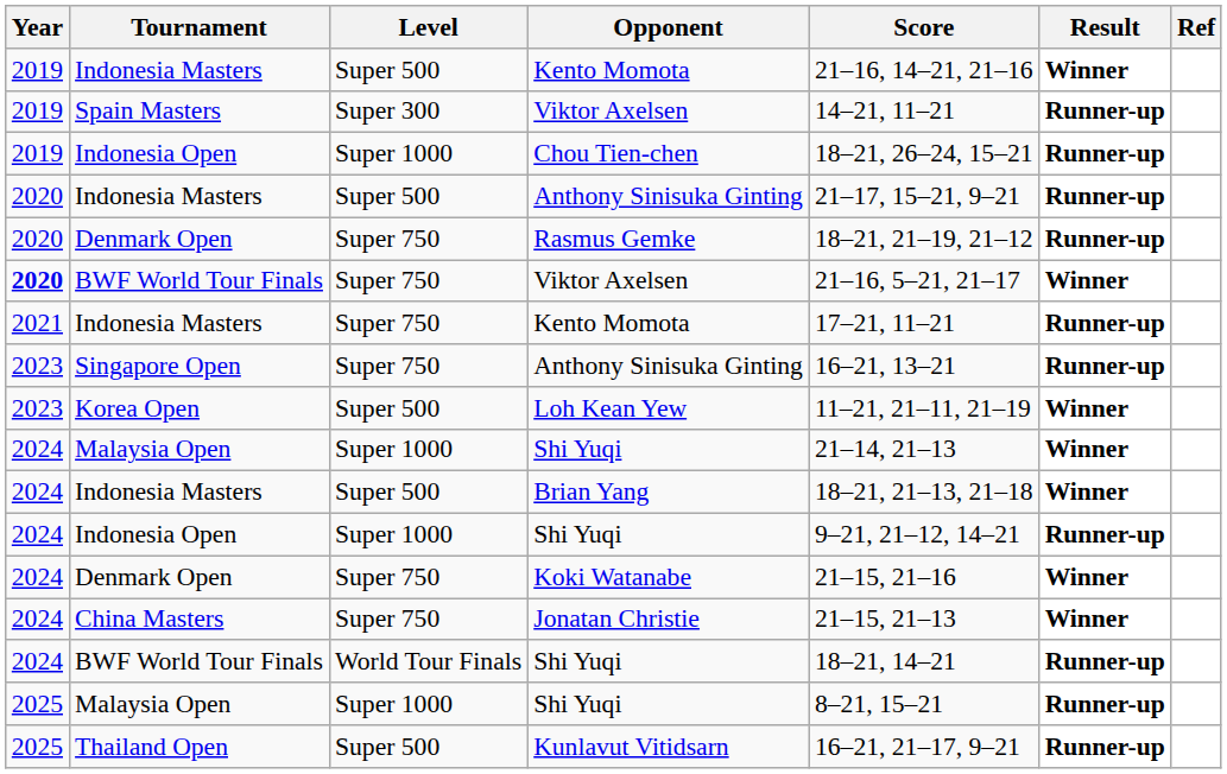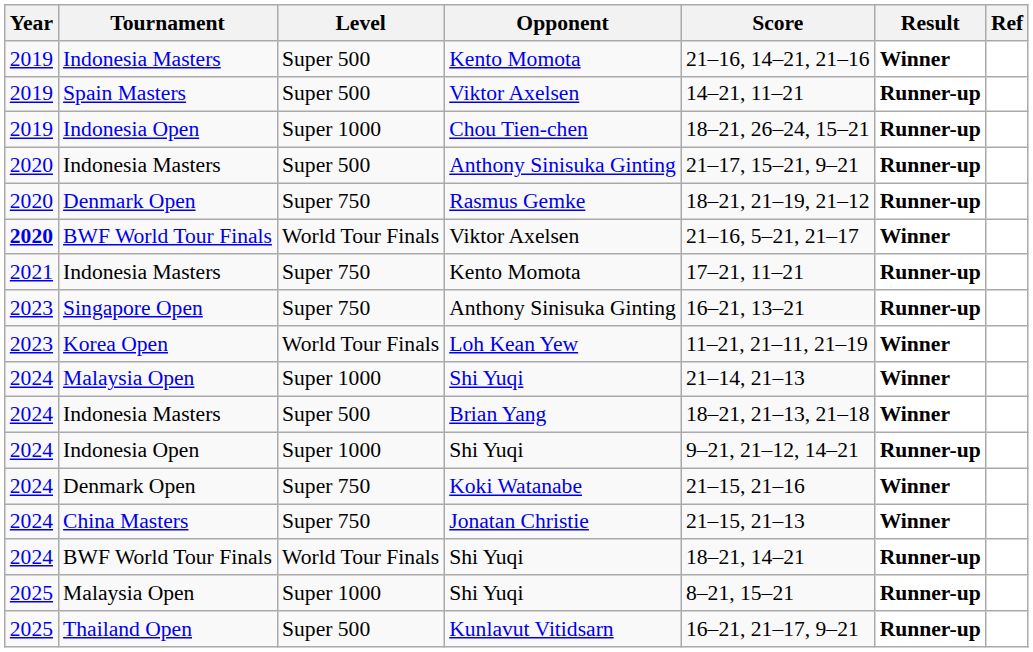 <table class="sortable wikitable" style="font-size: 90%;">
 <tr>
 <th>Year</th>
 <th>Tournament</th>
 <th>Level</th>
 <th>Opponent</th>
 <th>Score</th>
 <th>Result</th>
 <th>Ref</th>
 </tr>
 <tr>
 <td align="center"><a href='#'>2019</a></td>
 <td align="left"><a href='#'>Indonesia Masters</a></td>
 <td align="left">Super 500</td>
 <td align="left"> <a href='#'>Kento Momota</a></td>
 <td align="left">21–16, 14–21, 21–16</td>
 <td style="text-align:left; background:white"> <strong>Winner</strong></td>
 <td style="text-align:center; background:white"></td>
 </tr>
 <tr>
 <td align="center"><a href='#'>2019</a></td>
 <td align="left"><a href='#'>Spain Masters</a></td>
-<td align="left">Super 300</td>
+<td align="left">Super 500</td>
 <td align="left"> <a href='#'>Viktor Axelsen</a></td>
 <td align="left">14–21, 11–21</td>
 <td style="text-align:left; background:white"> <strong>Runner-up</strong></td>
 <td style="text-align:center; background:white"></td>
 </tr>
 <tr>
 <td align="center"><a href='#'>2019</a></td>
 <td align="left"><a href='#'>Indonesia Open</a></td>
 <td align="left">Super 1000</td>
 <td align="left"> <a href='#'>Chou Tien-chen</a></td>
 <td align="left">18–21, 26–24, 15–21</td>
 <td style="text-align:left; background:white"> <strong>Runner-up</strong></td>
 <td style="text-align:center; background:white"></td>
 </tr>
 <tr>
 <td align="center"><a href='#'>2020</a></td>
 <td align="left">Indonesia Masters</td>
 <td align="left">Super 500</td>
 <td align="left"> <a href='#'>Anthony Sinisuka Ginting</a></td>
 <td align="left">21–17, 15–21, 9–21</td>
 <td style="text-align:left; background:white"> <strong>Runner-up</strong></td>
 <td style="text-align:center; background:white"></td>
 </tr>
 <tr>
 <td align="center"><a href='#'>2020</a></td>
 <td align="left"><a href='#'>Denmark Open</a></td>
 <td align="left">Super 750</td>
 <td align="left"> <a href='#'>Rasmus Gemke</a></td>
 <td align="left">18–21, 21–19, 21–12</td>
 <td style="text-align:left; background:white"> <strong>Runner-up</strong></td>
 <td style="text-align:center; background:white"></td>
 </tr>
 <tr>
 <td align="center"><strong><a href='#'>2020</a></strong></td>
 <td align="left"><a href='#'>BWF World Tour Finals</a></td>
-<td align="left">Super 750</td>
+<td align="left">World Tour Finals</td>
 <td align="left"> Viktor Axelsen</td>
 <td align="left">21–16, 5–21, 21–17</td>
 <td style="text-align:left; background:white"> <strong>Winner</strong></td>
 <td style="text-align:center; background:white"></td>
 </tr>
 <tr>
 <td align="center"><a href='#'>2021</a></td>
 <td align="left">Indonesia Masters</td>
 <td align="left">Super 750</td>
 <td align="left"> Kento Momota</td>
 <td align="left">17–21, 11–21</td>
 <td style="text-align:left; background:white"> <strong>Runner-up</strong></td>
 <td style="text-align:center; background:white"></td>
 </tr>
 <tr>
 <td align="center"><a href='#'>2023</a></td>
 <td align="left"><a href='#'>Singapore Open</a></td>
 <td align="left">Super 750</td>
 <td align="left"> Anthony Sinisuka Ginting</td>
 <td align="left">16–21, 13–21</td>
 <td style="text-align:left; background:white"> <strong>Runner-up</strong></td>
 <td style="text-align:center; background:white"></td>
 </tr>
 <tr>
 <td align="center"><a href='#'>2023</a></td>
 <td align="left"><a href='#'>Korea Open</a></td>
-<td align="left">Super 500</td>
+<td align="left">World Tour Finals</td>
 <td align="left"> <a href='#'>Loh Kean Yew</a></td>
 <td algin="left">11–21, 21–11, 21–19</td>
 <td style="text-align:left; background:white"> <strong>Winner</strong></td>
 <td style="text-align:center; background:white"></td>
 </tr>
 <tr>
 <td align="center"><a href='#'>2024</a></td>
 <td align="left"><a href='#'>Malaysia Open</a></td>
 <td align="left">Super 1000</td>
 <td align="left"> <a href='#'>Shi Yuqi</a></td>
 <td align="left">21–14, 21–13</td>
 <td style="text-align:left; background:white"> <strong>Winner</strong></td>
 <td style="text-align:center; background:white"></td>
 </tr>
 <tr>
 <td align="center"><a href='#'>2024</a></td>
 <td align="left">Indonesia Masters</td>
 <td align="left">Super 500</td>
 <td align="left"> <a href='#'>Brian Yang</a></td>
 <td align="left">18–21, 21–13, 21–18</td>
 <td style="text-align:left; background:white"> <strong>Winner</strong></td>
 <td style="text-align:center; background:white"></td>
 </tr>
 <tr>
 <td align="center"><a href='#'>2024</a></td>
 <td align="left">Indonesia Open</td>
 <td align="left">Super 1000</td>
 <td align="left"> Shi Yuqi</td>
 <td align="left">9–21, 21–12, 14–21</td>
 <td style="text-align:left; background:white"> <strong>Runner-up</strong></td>
 <td style="text-align:center; background:white"></td>
 </tr>
 <tr>
 <td align="center"><a href='#'>2024</a></td>
 <td align="left">Denmark Open</td>
 <td align="left">Super 750</td>
 <td align="left"> <a href='#'>Koki Watanabe</a></td>
 <td align="left">21–15, 21–16</td>
 <td style="text-align:left; background:white"> <strong>Winner</strong></td>
 <td style="text-align:center; background:white"></td>
 </tr>
 <tr>
 <td align="center"><a href='#'>2024</a></td>
 <td align="left"><a href='#'>China Masters</a></td>
 <td align="left">Super 750</td>
 <td align="left"> <a href='#'>Jonatan Christie</a></td>
 <td align="left">21–15, 21–13</td>
 <td style="text-align:left; background:white"> <strong>Winner</strong></td>
 <td style="text-align:center; background:white"></td>
 </tr>
 <tr>
 <td align="center"><a href='#'>2024</a></td>
 <td align="left">BWF World Tour Finals</td>
 <td align="left">World Tour Finals</td>
 <td align="left"> Shi Yuqi</td>
 <td align="left">18–21, 14–21</td>
 <td style="text-align:left; background:white"> <strong>Runner-up</strong></td>
 <td style="text-align:center; background:white"></td>
 </tr>
 <tr>
 <td align="center"><a href='#'>2025</a></td>
 <td align="left">Malaysia Open</td>
 <td align="left">Super 1000</td>
 <td align="left"> Shi Yuqi</td>
 <td align="left">8–21, 15–21</td>
 <td style="text-align:left; background: white"> <strong>Runner-up</strong></td>
 <td style="text-align:center; background:white"></td>
 </tr>
 <tr>
 <td align="center"><a href='#'>2025</a></td>
 <td align="left"><a href='#'>Thailand Open</a></td>
 <td align="left">Super 500</td>
 <td align="left"> <a href='#'>Kunlavut Vitidsarn</a></td>
 <td align="left">16–21, 21–17, 9–21</td>
 <td style="text-align:left; background: white"> <strong>Runner-up</strong></td>
 <td style="text-align:center; background:white"></td>
 </tr>
 </table>
